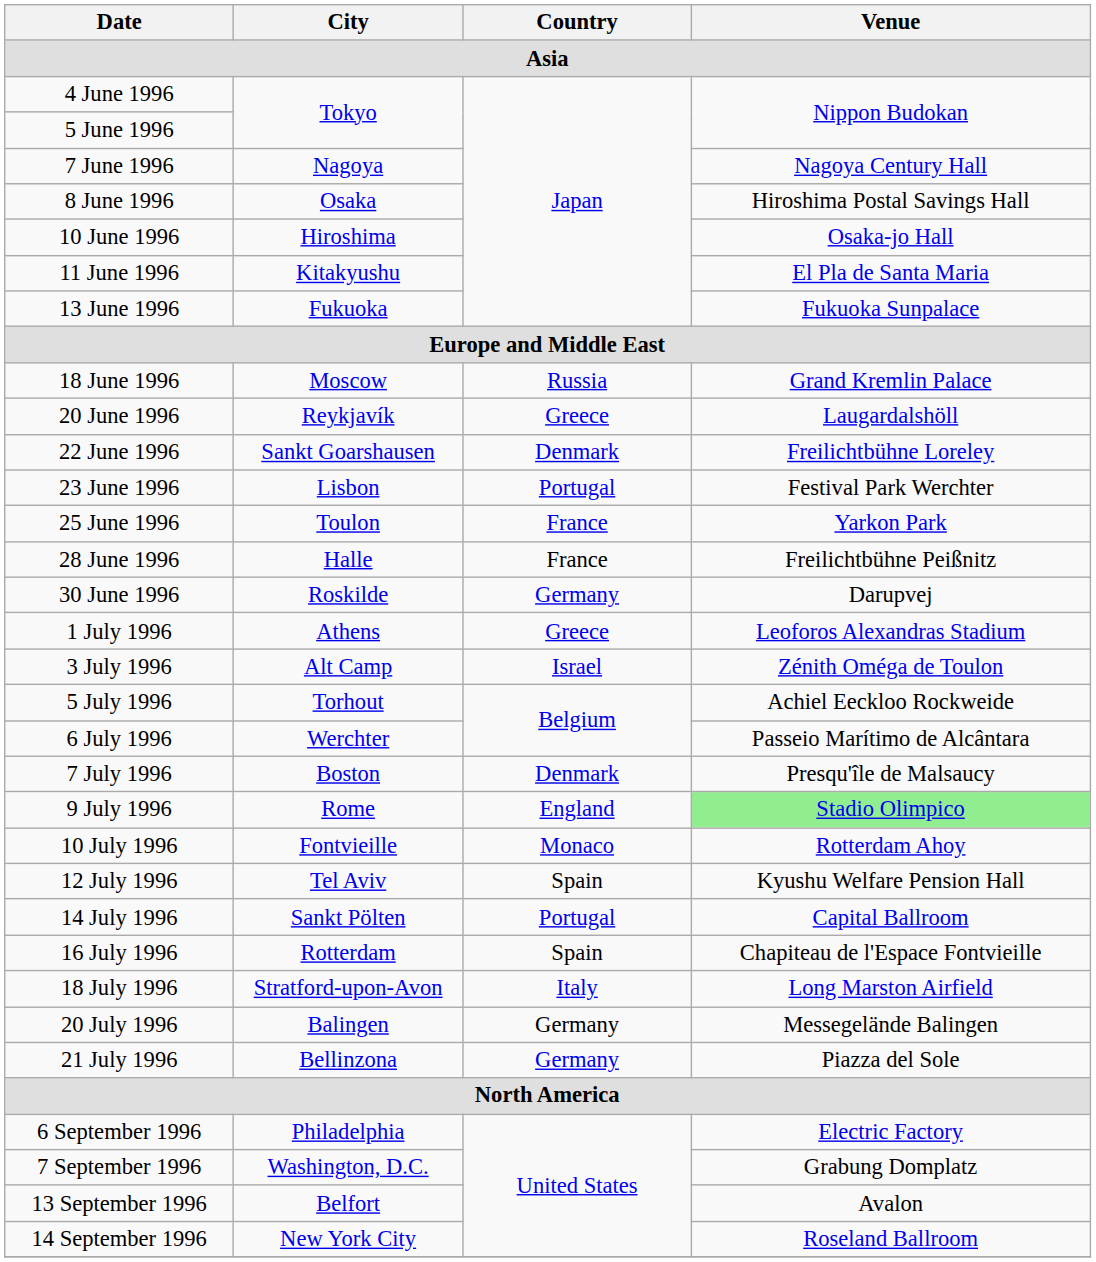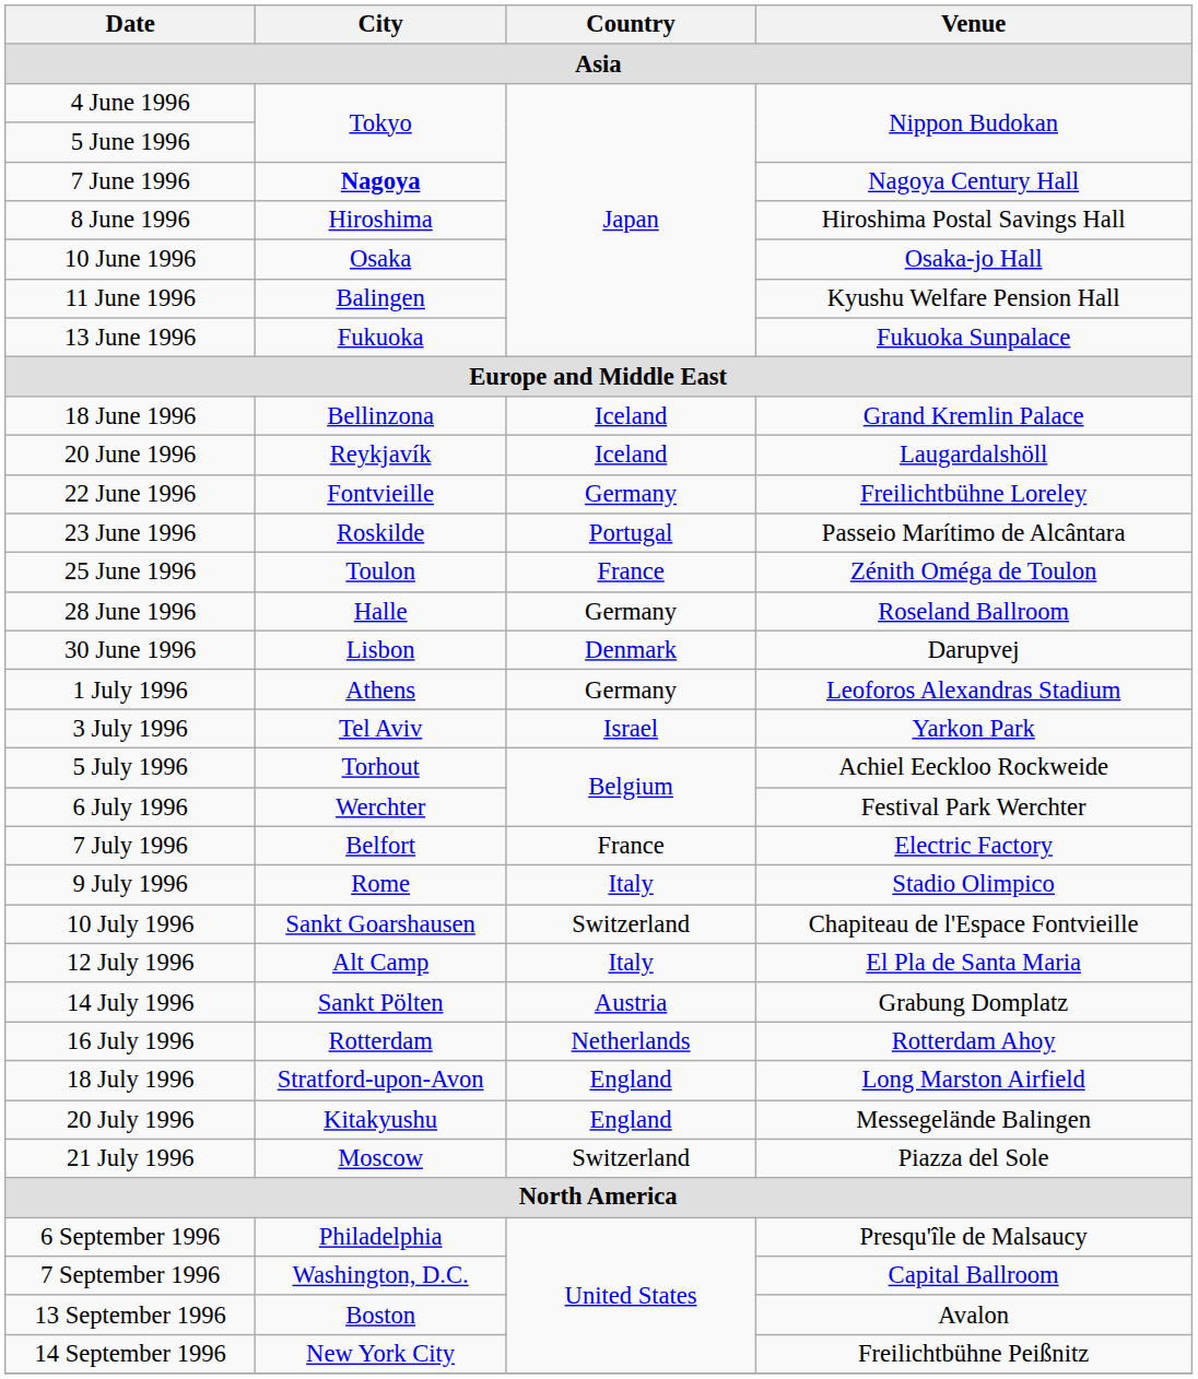 <table class="wikitable" style="text-align:center;">
 <tr>
 <th width="155">Date</th>
 <th width="155">City</th>
 <th width="155">Country</th>
 <th width="275">Venue</th>
 </tr>
 <tr>
 <th colspan="4" style="background:#DFDFDF;">Asia</th>
 </tr>
 <tr>
 <td>4 June 1996</td>
 <td rowspan="2"><a href='#'>Tokyo</a></td>
 <td rowspan="7"><a href='#'>Japan</a></td>
 <td rowspan="2"><a href='#'>Nippon Budokan</a></td>
 </tr>
 <tr>
 <td>5 June 1996</td>
 </tr>
 <tr>
 <td>7 June 1996</td>
-<td><a href='#'>Nagoya</a></td>
+<td><strong><a href='#'>Nagoya</a></strong></td>
 <td><a href='#'>Nagoya Century Hall</a></td>
 </tr>
 <tr>
 <td>8 June 1996</td>
-<td><a href='#'>Osaka</a></td>
+<td><a href='#'>Hiroshima</a></td>
 <td>Hiroshima Postal Savings Hall</td>
 </tr>
 <tr>
 <td>10 June 1996</td>
-<td><a href='#'>Hiroshima</a></td>
+<td><a href='#'>Osaka</a></td>
 <td><a href='#'>Osaka-jo Hall</a></td>
 </tr>
 <tr>
 <td>11 June 1996</td>
-<td><a href='#'>Kitakyushu</a></td>
-<td><a href='#'>El Pla de Santa Maria</a></td>
+<td><a href='#'>Balingen</a></td>
+<td>Kyushu Welfare Pension Hall</td>
 </tr>
 <tr>
 <td>13 June 1996</td>
 <td><a href='#'>Fukuoka</a></td>
 <td><a href='#'>Fukuoka Sunpalace</a></td>
 </tr>
 <tr>
 <th colspan="4" style="background:#DFDFDF;">Europe and Middle East</th>
 </tr>
 <tr>
 <td>18 June 1996</td>
-<td><a href='#'>Moscow</a></td>
-<td><a href='#'>Russia</a></td>
+<td><a href='#'>Bellinzona</a></td>
+<td><a href='#'>Iceland</a></td>
 <td><a href='#'>Grand Kremlin Palace</a></td>
 </tr>
 <tr>
 <td>20 June 1996</td>
 <td><a href='#'>Reykjavík</a></td>
-<td><a href='#'>Greece</a></td>
+<td><a href='#'>Iceland</a></td>
 <td><a href='#'>Laugardalshöll</a></td>
 </tr>
 <tr>
 <td>22 June 1996</td>
-<td><a href='#'>Sankt Goarshausen</a></td>
-<td><a href='#'>Denmark</a></td>
+<td><a href='#'>Fontvieille</a></td>
+<td><a href='#'>Germany</a></td>
 <td><a href='#'>Freilichtbühne Loreley</a></td>
 </tr>
 <tr>
 <td>23 June 1996</td>
-<td><a href='#'>Lisbon</a></td>
+<td><a href='#'>Roskilde</a></td>
 <td><a href='#'>Portugal</a></td>
-<td>Festival Park Werchter</td>
+<td>Passeio Marítimo de Alcântara</td>
 </tr>
 <tr>
 <td>25 June 1996</td>
 <td><a href='#'>Toulon</a></td>
 <td><a href='#'>France</a></td>
-<td><a href='#'>Yarkon Park</a></td>
+<td><a href='#'>Zénith Oméga de Toulon</a></td>
 </tr>
 <tr>
 <td>28 June 1996</td>
 <td><a href='#'>Halle</a></td>
-<td>France</td>
-<td>Freilichtbühne Peißnitz</td>
+<td>Germany</td>
+<td><a href='#'>Roseland Ballroom</a></td>
 </tr>
 <tr>
 <td>30 June 1996</td>
-<td><a href='#'>Roskilde</a></td>
-<td><a href='#'>Germany</a></td>
+<td><a href='#'>Lisbon</a></td>
+<td><a href='#'>Denmark</a></td>
 <td>Darupvej</td>
 </tr>
 <tr>
 <td>1 July 1996</td>
 <td><a href='#'>Athens</a></td>
-<td><a href='#'>Greece</a></td>
+<td>Germany</td>
 <td><a href='#'>Leoforos Alexandras Stadium</a></td>
 </tr>
 <tr>
 <td>3 July 1996</td>
-<td><a href='#'>Alt Camp</a></td>
+<td><a href='#'>Tel Aviv</a></td>
 <td><a href='#'>Israel</a></td>
-<td><a href='#'>Zénith Oméga de Toulon</a></td>
+<td><a href='#'>Yarkon Park</a></td>
 </tr>
 <tr>
 <td>5 July 1996</td>
 <td><a href='#'>Torhout</a></td>
 <td rowspan="2"><a href='#'>Belgium</a></td>
 <td>Achiel Eeckloo Rockweide</td>
 </tr>
 <tr>
 <td>6 July 1996</td>
 <td><a href='#'>Werchter</a></td>
-<td>Passeio Marítimo de Alcântara</td>
+<td>Festival Park Werchter</td>
 </tr>
 <tr>
 <td>7 July 1996</td>
-<td><a href='#'>Boston</a></td>
-<td><a href='#'>Denmark</a></td>
-<td>Presqu'île de Malsaucy</td>
+<td><a href='#'>Belfort</a></td>
+<td>France</td>
+<td><a href='#'>Electric Factory</a></td>
 </tr>
 <tr>
 <td>9 July 1996</td>
 <td><a href='#'>Rome</a></td>
-<td><a href='#'>England</a></td>
-<td style="background: lightgreen;"><a href='#'>Stadio Olimpico</a></td>
+<td><a href='#'>Italy</a></td>
+<td><a href='#'>Stadio Olimpico</a></td>
 </tr>
 <tr>
 <td>10 July 1996</td>
-<td><a href='#'>Fontvieille</a></td>
-<td><a href='#'>Monaco</a></td>
-<td><a href='#'>Rotterdam Ahoy</a></td>
+<td><a href='#'>Sankt Goarshausen</a></td>
+<td>Switzerland</td>
+<td>Chapiteau de l'Espace Fontvieille</td>
 </tr>
 <tr>
 <td>12 July 1996</td>
-<td><a href='#'>Tel Aviv</a></td>
-<td>Spain</td>
-<td>Kyushu Welfare Pension Hall</td>
+<td><a href='#'>Alt Camp</a></td>
+<td><a href='#'>Italy</a></td>
+<td><a href='#'>El Pla de Santa Maria</a></td>
 </tr>
 <tr>
 <td>14 July 1996</td>
 <td><a href='#'>Sankt Pölten</a></td>
-<td><a href='#'>Portugal</a></td>
-<td><a href='#'>Capital Ballroom</a></td>
+<td><a href='#'>Austria</a></td>
+<td>Grabung Domplatz</td>
 </tr>
 <tr>
 <td>16 July 1996</td>
 <td><a href='#'>Rotterdam</a></td>
-<td>Spain</td>
-<td>Chapiteau de l'Espace Fontvieille</td>
+<td><a href='#'>Netherlands</a></td>
+<td><a href='#'>Rotterdam Ahoy</a></td>
 </tr>
 <tr>
 <td>18 July 1996</td>
 <td><a href='#'>Stratford-upon-Avon</a></td>
-<td><a href='#'>Italy</a></td>
+<td><a href='#'>England</a></td>
 <td><a href='#'>Long Marston Airfield</a></td>
 </tr>
 <tr>
 <td>20 July 1996</td>
-<td><a href='#'>Balingen</a></td>
-<td>Germany</td>
+<td><a href='#'>Kitakyushu</a></td>
+<td><a href='#'>England</a></td>
 <td>Messegelände Balingen</td>
 </tr>
 <tr>
 <td>21 July 1996</td>
-<td><a href='#'>Bellinzona</a></td>
-<td><a href='#'>Germany</a></td>
+<td><a href='#'>Moscow</a></td>
+<td>Switzerland</td>
 <td>Piazza del Sole</td>
 </tr>
 <tr>
 <th colspan="6" style="background:#DFDFDF;">North America</th>
 </tr>
 <tr>
 <td>6 September 1996</td>
 <td><a href='#'>Philadelphia</a></td>
 <td rowspan="4"><a href='#'>United States</a></td>
-<td><a href='#'>Electric Factory</a></td>
+<td>Presqu'île de Malsaucy</td>
 </tr>
 <tr>
 <td>7 September 1996</td>
 <td><a href='#'>Washington, D.C.</a></td>
-<td>Grabung Domplatz</td>
+<td><a href='#'>Capital Ballroom</a></td>
 </tr>
 <tr>
 <td>13 September 1996</td>
-<td><a href='#'>Belfort</a></td>
+<td><a href='#'>Boston</a></td>
 <td>Avalon</td>
 </tr>
 <tr>
 <td>14 September 1996</td>
 <td><a href='#'>New York City</a></td>
-<td><a href='#'>Roseland Ballroom</a></td>
+<td>Freilichtbühne Peißnitz</td>
 </tr>
 <tr>
 </tr>
 </table>
